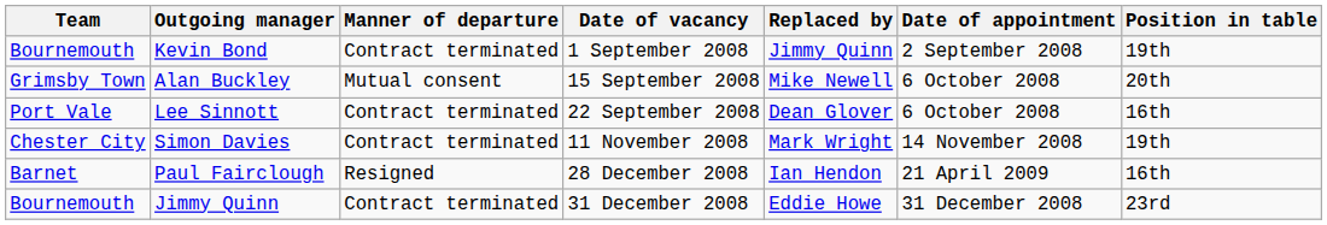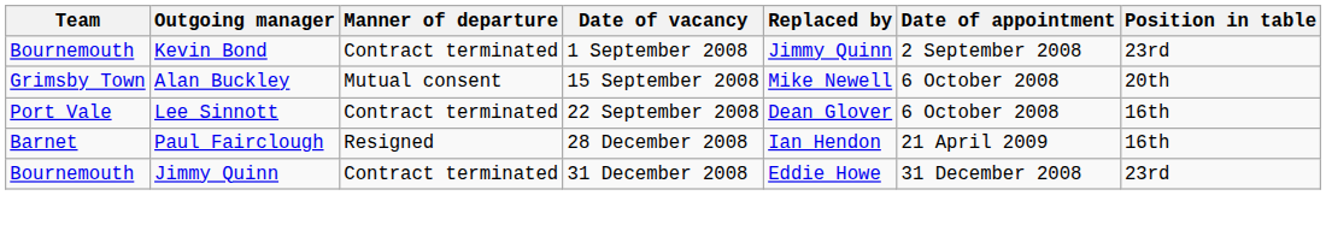 <table class="wikitable">
 <tr>
 <th>Team</th>
 <th>Outgoing manager</th>
 <th>Manner of departure</th>
 <th>Date of vacancy</th>
 <th>Replaced by</th>
 <th>Date of appointment</th>
 <th>Position in table</th>
 </tr>
 <tr>
 <td><a href='#'>Bournemouth</a></td>
 <td><a href='#'>Kevin Bond</a></td>
 <td>Contract terminated</td>
 <td>1 September 2008</td>
 <td><a href='#'>Jimmy Quinn</a></td>
 <td>2 September 2008</td>
-<td>19th</td>
+<td>23rd</td>
 </tr>
 <tr>
 <td><a href='#'>Grimsby Town</a></td>
 <td><a href='#'>Alan Buckley</a></td>
 <td>Mutual consent</td>
 <td>15 September 2008</td>
 <td><a href='#'>Mike Newell</a></td>
 <td>6 October 2008</td>
 <td>20th</td>
 </tr>
 <tr>
 <td><a href='#'>Port Vale</a></td>
 <td><a href='#'>Lee Sinnott</a></td>
 <td>Contract terminated</td>
 <td>22 September 2008</td>
 <td><a href='#'>Dean Glover</a></td>
 <td>6 October 2008</td>
 <td>16th</td>
 </tr>
 <tr>
-<td><a href='#'>Chester City</a></td>
-<td><a href='#'>Simon Davies</a></td>
-<td>Contract terminated</td>
-<td>11 November 2008</td>
-<td><a href='#'>Mark Wright</a></td>
-<td>14 November 2008</td>
-<td>19th</td>
-</tr>
-<tr>
 <td><a href='#'>Barnet</a></td>
 <td><a href='#'>Paul Fairclough</a></td>
 <td>Resigned</td>
 <td>28 December 2008</td>
 <td><a href='#'>Ian Hendon</a></td>
 <td>21 April 2009</td>
 <td>16th</td>
 </tr>
 <tr>
 <td><a href='#'>Bournemouth</a></td>
 <td><a href='#'>Jimmy Quinn</a></td>
 <td>Contract terminated</td>
 <td>31 December 2008</td>
 <td><a href='#'>Eddie Howe</a></td>
 <td>31 December 2008</td>
 <td>23rd</td>
 </tr>
 </table>
